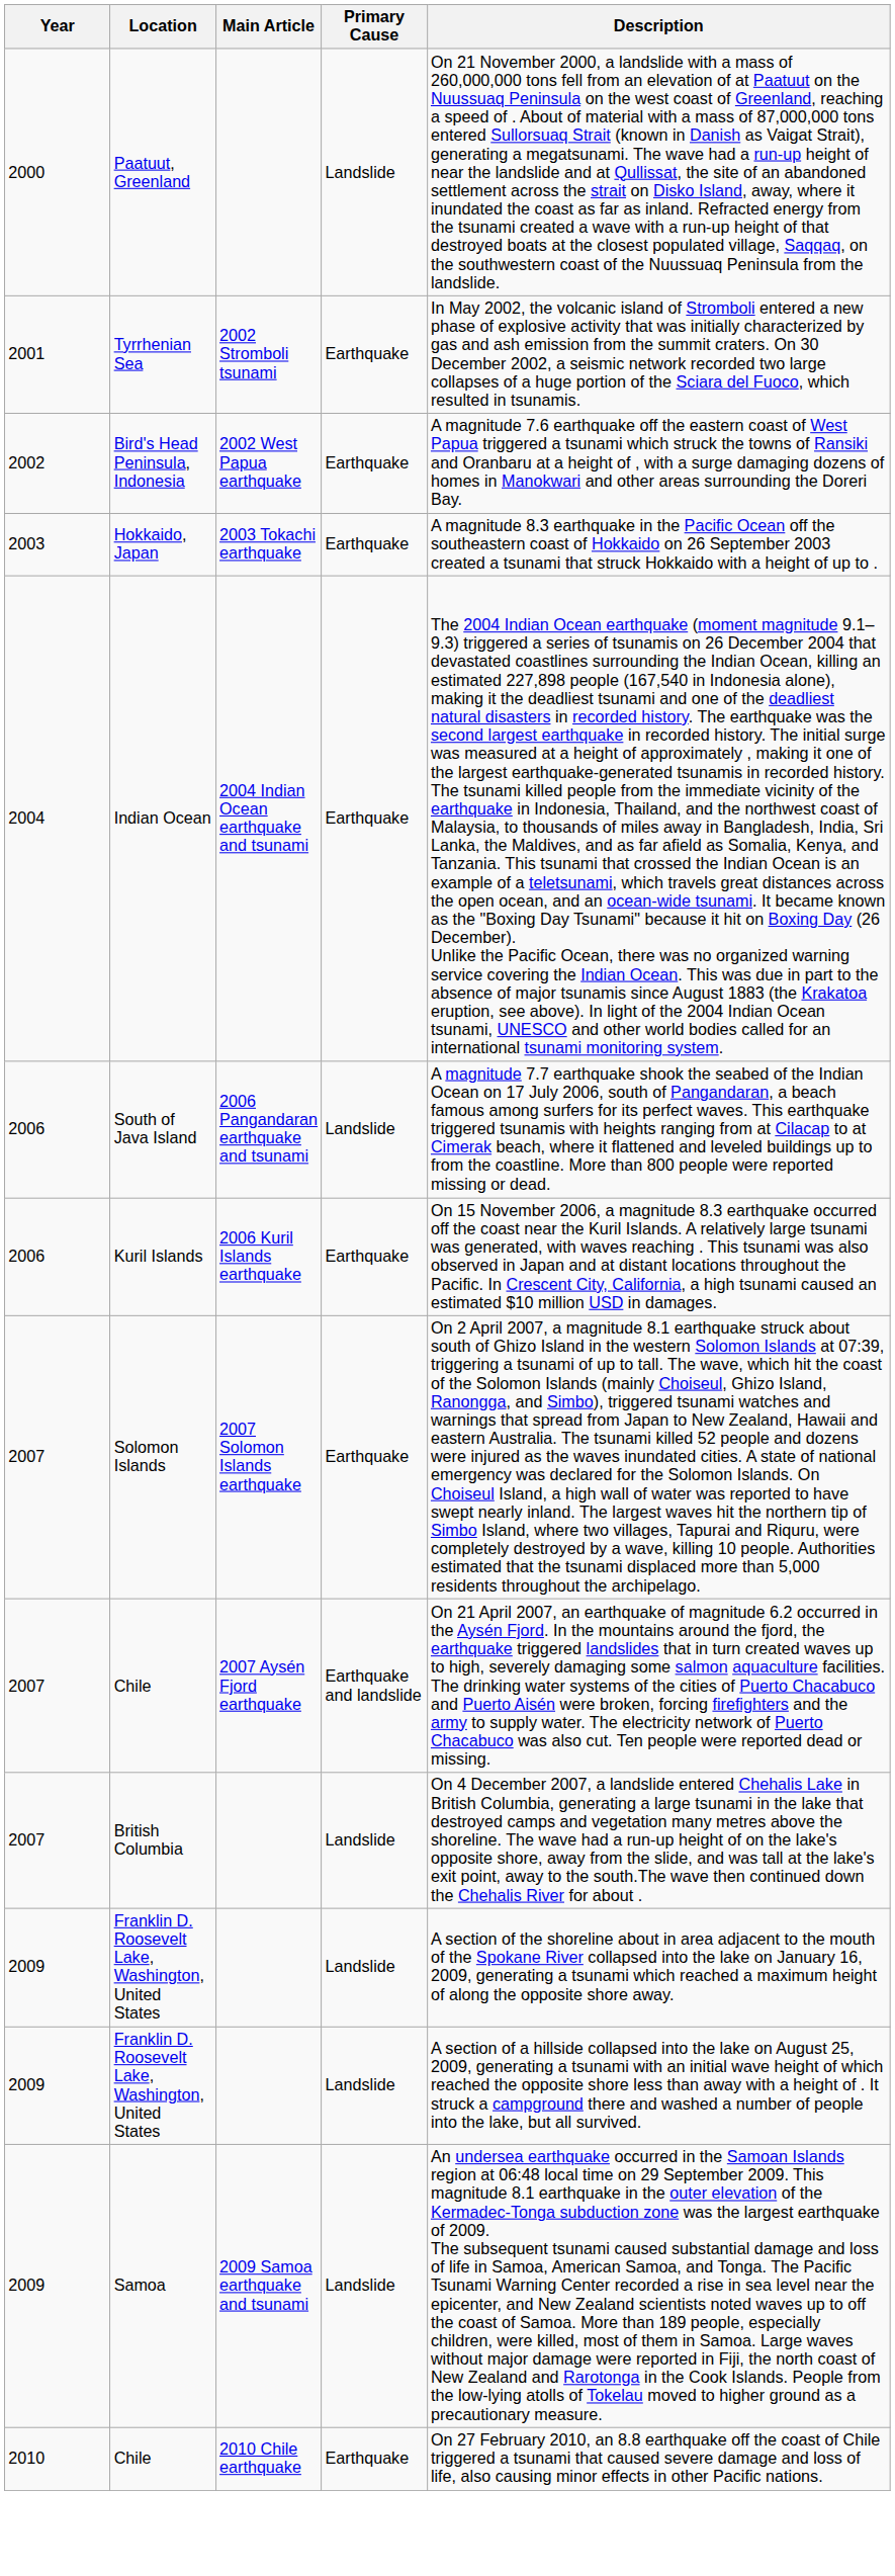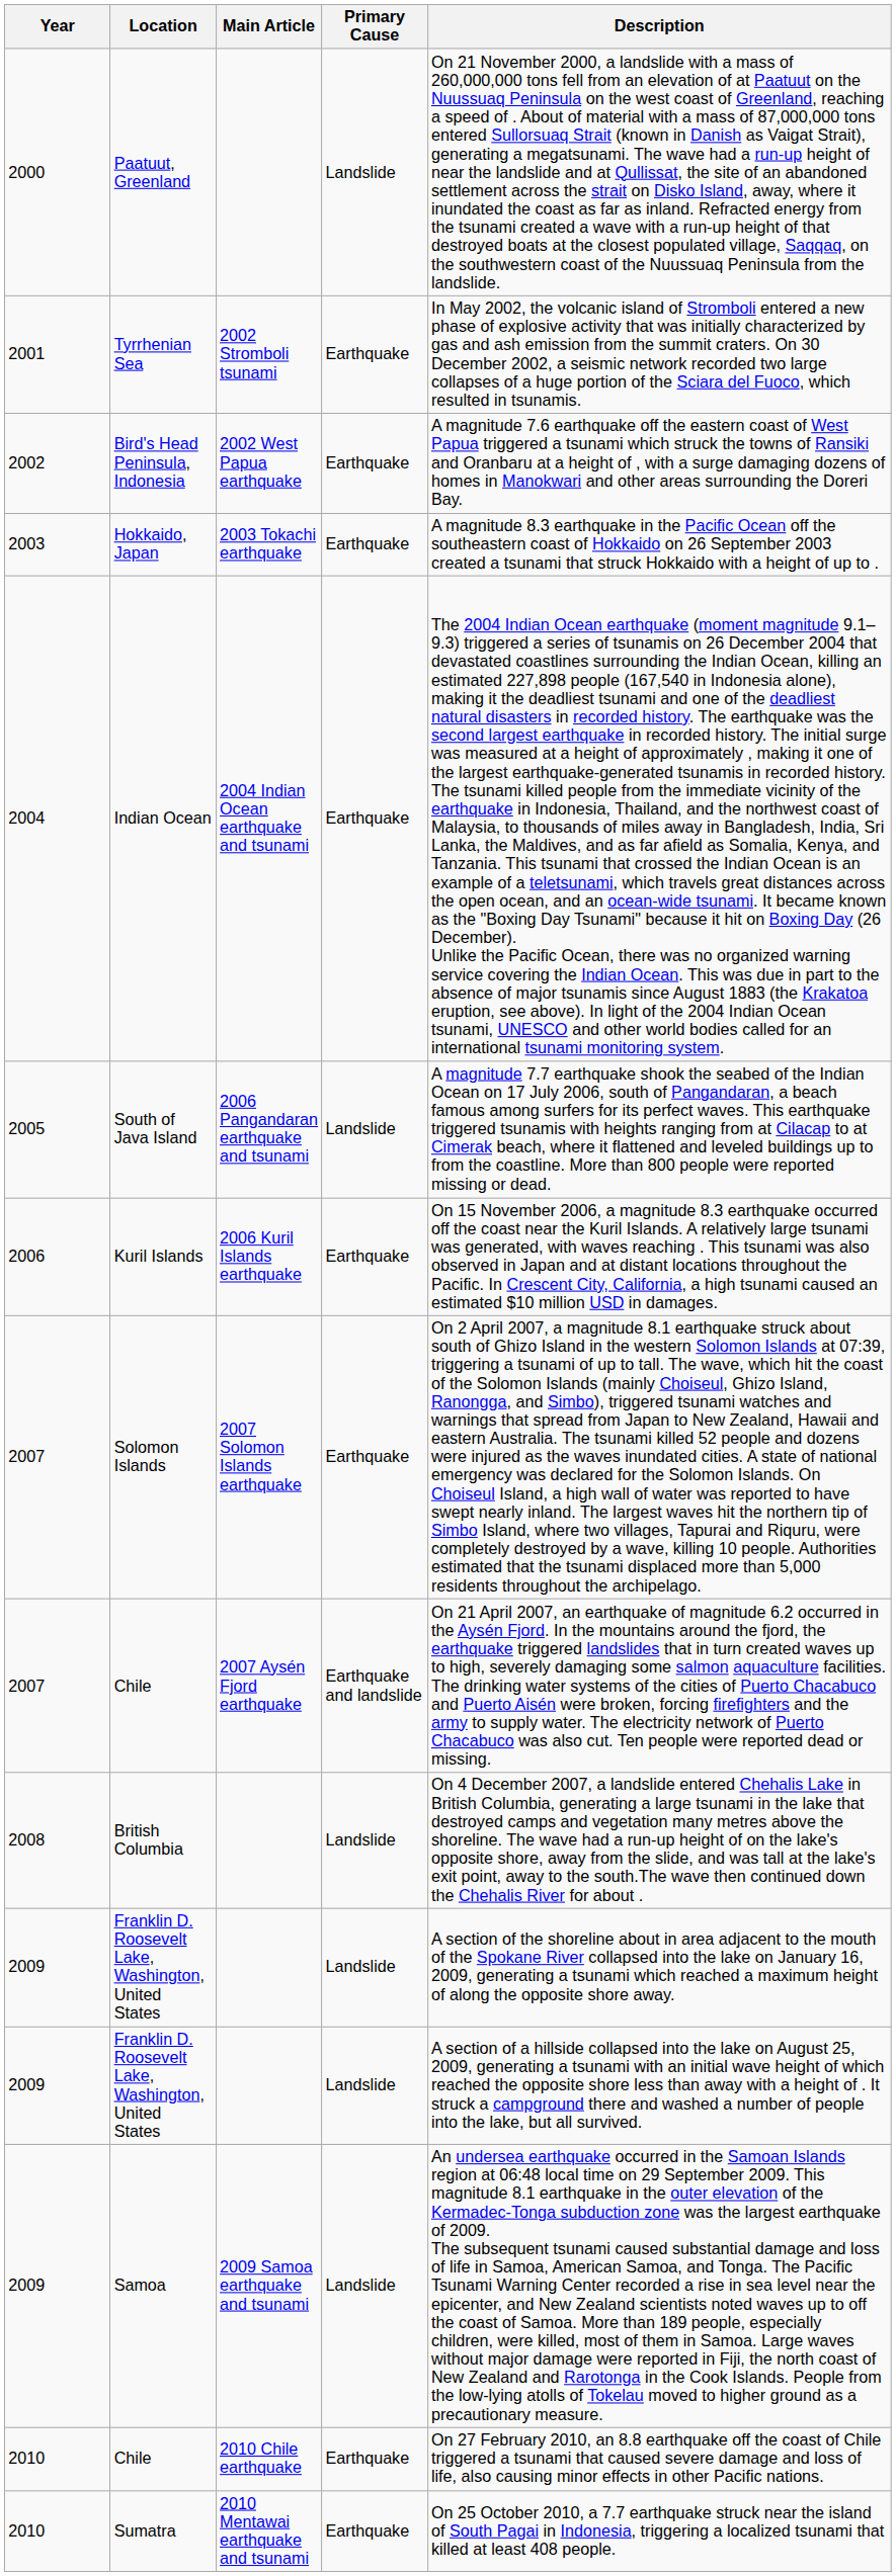 <table class="wikitable sortable">
 <tr>
 <th style="width:6em;">Year</th>
 <th style="width:6em;">Location</th>
 <th style="width:6em;">Main Article</th>
 <th style="width:6em;">Primary Cause</th>
 <th>Description</th>
 </tr>
 <tr>
 <td>2000</td>
 <td><a href='#'>Paatuut</a>, <a href='#'>Greenland</a></td>
 <td></td>
 <td>Landslide</td>
 <td>On 21 November 2000, a  landslide with a mass of 260,000,000 tons fell from an elevation of  at <a href='#'>Paatuut</a> on the <a href='#'>Nuussuaq Peninsula</a> on the west coast of <a href='#'>Greenland</a>, reaching a speed of . About  of material with a mass of 87,000,000 tons entered <a href='#'>Sullorsuaq Strait</a> (known in <a href='#'>Danish</a> as Vaigat Strait), generating a megatsunami. The wave had a <a href='#'>run-up</a> height of  near the landslide and  at <a href='#'>Qullissat</a>, the site of an abandoned settlement across the <a href='#'>strait</a> on <a href='#'>Disko Island</a>,  away, where it inundated the coast as far as  inland. Refracted energy from the tsunami created a wave with a run-up height of  that destroyed boats at the closest populated village, <a href='#'>Saqqaq</a>, on the southwestern coast of the Nuussuaq Peninsula  from the landslide.</td>
 </tr>
 <tr>
 <td>2001</td>
 <td><a href='#'>Tyrrhenian Sea</a></td>
 <td><a href='#'>2002 Stromboli tsunami</a></td>
 <td>Earthquake</td>
 <td>In May 2002, the volcanic island of <a href='#'>Stromboli</a> entered a new phase of explosive activity that was initially characterized by gas and ash emission from the summit craters. On 30 December 2002, a seismic network recorded two large collapses of a huge portion of the <a href='#'>Sciara del Fuoco</a>, which resulted in tsunamis.</td>
 </tr>
 <tr>
 <td>2002</td>
 <td><a href='#'>Bird's Head Peninsula</a>, <a href='#'>Indonesia</a></td>
 <td><a href='#'>2002 West Papua earthquake</a></td>
 <td>Earthquake</td>
 <td>A magnitude 7.6 earthquake off the eastern coast of <a href='#'>West Papua</a> triggered a tsunami which struck the towns of <a href='#'>Ransiki</a> and Oranbaru at a height of , with a  surge damaging dozens of homes in <a href='#'>Manokwari</a> and other areas surrounding the Doreri Bay.</td>
 </tr>
 <tr>
 <td>2003</td>
 <td><a href='#'>Hokkaido</a>, <a href='#'>Japan</a></td>
 <td><a href='#'>2003 Tokachi earthquake</a></td>
 <td>Earthquake</td>
 <td>A magnitude 8.3 earthquake in the <a href='#'>Pacific Ocean</a> off the southeastern coast of <a href='#'>Hokkaido</a> on 26 September 2003 created a tsunami that struck Hokkaido with a height of up to .</td>
 </tr>
 <tr>
 <td>2004</td>
 <td>Indian Ocean</td>
 <td><a href='#'>2004 Indian Ocean earthquake and tsunami</a></td>
 <td>Earthquake</td>
 <td><br><br>The <a href='#'>2004 Indian Ocean earthquake</a> (<a href='#'>moment magnitude</a> 9.1–9.3) triggered a series of tsunamis on 26 December 2004 that devastated coastlines surrounding the Indian Ocean, killing an estimated 227,898 people (167,540 in Indonesia alone), making it the deadliest tsunami and one of the <a href='#'>deadliest natural disasters</a> in <a href='#'>recorded history</a>. The earthquake was the <a href='#'>second largest earthquake</a> in recorded history. The initial surge was measured at a height of approximately , making it one of the largest earthquake-generated tsunamis in recorded history. The tsunami killed people from the immediate vicinity of the <a href='#'>earthquake</a> in Indonesia, Thailand, and the northwest coast of Malaysia, to thousands of miles away in Bangladesh, India, Sri Lanka, the Maldives, and as far afield as Somalia, Kenya, and Tanzania. This tsunami that crossed the Indian Ocean is an example of a <a href='#'>teletsunami</a>, which travels great distances across the open ocean, and an <a href='#'>ocean-wide tsunami</a>. It became known as the "Boxing Day Tsunami" because it hit on <a href='#'>Boxing Day</a> (26 December).<br>Unlike the Pacific Ocean, there was no organized warning service covering the <a href='#'>Indian Ocean</a>. This was due in part to the absence of major tsunamis since August 1883 (the <a href='#'>Krakatoa</a> eruption, see above). In light of the 2004 Indian Ocean tsunami, <a href='#'>UNESCO</a> and other world bodies called for an international <a href='#'>tsunami monitoring system</a>.</td>
 </tr>
 <tr>
-<td>2006</td>
+<td>2005</td>
 <td>South of Java Island</td>
 <td><a href='#'>2006 Pangandaran earthquake and tsunami</a></td>
 <td>Landslide</td>
 <td>A <a href='#'>magnitude</a> 7.7 earthquake shook the seabed of the Indian Ocean on 17 July 2006,  south of <a href='#'>Pangandaran</a>, a beach famous among surfers for its perfect waves. This earthquake triggered tsunamis with heights ranging from  at <a href='#'>Cilacap</a> to  at <a href='#'>Cimerak</a> beach, where it flattened and leveled buildings up to  from the coastline. More than 800 people were reported missing or dead.</td>
 </tr>
 <tr>
 <td>2006</td>
 <td>Kuril Islands</td>
 <td><a href='#'>2006 Kuril Islands earthquake</a></td>
 <td>Earthquake</td>
 <td>On 15 November 2006, a magnitude 8.3 earthquake occurred off the coast near the Kuril Islands. A relatively large tsunami was generated, with waves reaching . This tsunami was also observed in Japan and at distant locations throughout the Pacific. In <a href='#'>Crescent City, California</a>, a  high tsunami caused an estimated $10 million <a href='#'>USD</a> in damages.</td>
 </tr>
 <tr>
 <td>2007</td>
 <td>Solomon Islands</td>
 <td><a href='#'>2007 Solomon Islands earthquake</a></td>
 <td>Earthquake</td>
 <td>On 2 April 2007, a magnitude 8.1 earthquake struck about  south of Ghizo Island in the western <a href='#'>Solomon Islands</a> at 07:39, triggering a tsunami of up to  tall. The wave, which hit the coast of the Solomon Islands (mainly <a href='#'>Choiseul</a>, Ghizo Island, <a href='#'>Ranongga</a>, and <a href='#'>Simbo</a>), triggered tsunami watches and warnings that spread from Japan to New Zealand, Hawaii and eastern Australia. The tsunami killed 52 people and dozens were injured as the waves inundated cities. A state of national emergency was declared for the Solomon Islands. On <a href='#'>Choiseul</a> Island, a  high wall of water was reported to have swept nearly  inland. The largest waves hit the northern tip of <a href='#'>Simbo</a> Island, where two villages, Tapurai and Riquru, were completely destroyed by a  wave, killing 10 people. Authorities estimated that the tsunami displaced more than 5,000 residents throughout the archipelago.</td>
 </tr>
 <tr>
 <td>2007</td>
 <td>Chile</td>
 <td><a href='#'>2007 Aysén Fjord earthquake</a></td>
 <td>Earthquake and landslide</td>
 <td>On 21 April 2007, an earthquake of magnitude 6.2 occurred in the <a href='#'>Aysén Fjord</a>. In the mountains around the fjord, the <a href='#'>earthquake</a> triggered <a href='#'>landslides</a> that in turn created waves up to  high, severely damaging some <a href='#'>salmon</a> <a href='#'>aquaculture</a> facilities. The drinking water systems of the cities of <a href='#'>Puerto Chacabuco</a> and <a href='#'>Puerto Aisén</a> were broken, forcing <a href='#'>firefighters</a> and the <a href='#'>army</a> to supply water. The electricity network of <a href='#'>Puerto Chacabuco</a> was also cut. Ten people were reported dead or missing.</td>
 </tr>
 <tr>
-<td>2007</td>
+<td>2008</td>
 <td>British Columbia</td>
 <td></td>
 <td>Landslide</td>
 <td>On 4 December 2007, a landslide entered <a href='#'>Chehalis Lake</a> in British Columbia, generating a large tsunami in the lake that destroyed camps and vegetation many metres above the shoreline. The wave had a run-up height of  on the lake's opposite shore,  away from the slide, and was  tall at the lake's exit point,  away to the south.The wave then continued down the <a href='#'>Chehalis River</a> for about .</td>
 </tr>
 <tr>
 <td>2009</td>
 <td><a href='#'>Franklin D. Roosevelt Lake</a>, <a href='#'>Washington</a>, United States</td>
 <td></td>
 <td>Landslide</td>
 <td>A section of the shoreline about  in area adjacent to the mouth of the <a href='#'>Spokane River</a> collapsed into the lake on January 16, 2009, generating a tsunami which reached a maximum height of  along the opposite shore  away.</td>
 </tr>
 <tr>
 <td>2009</td>
 <td><a href='#'>Franklin D. Roosevelt Lake</a>, <a href='#'>Washington</a>, United States</td>
 <td></td>
 <td>Landslide</td>
 <td>A section of a hillside collapsed into the lake on August 25, 2009, generating a tsunami with an initial wave height of  which reached the opposite shore less than  away with a height of . It struck a <a href='#'>campground</a> there and washed a number of people into the lake, but all survived.</td>
 </tr>
 <tr>
 <td>2009</td>
 <td>Samoa</td>
 <td><a href='#'>2009 Samoa earthquake and tsunami</a></td>
 <td>Landslide</td>
 <td>An <a href='#'>undersea earthquake</a> occurred in the <a href='#'>Samoan Islands</a> region at 06:48 local time on 29 September 2009. This magnitude 8.1 earthquake in the <a href='#'>outer elevation</a> of the <a href='#'>Kermadec-Tonga subduction zone</a> was the largest earthquake of 2009.<br>The subsequent tsunami caused substantial damage and loss of life in Samoa, American Samoa, and Tonga. The Pacific Tsunami Warning Center recorded a  rise in sea level near the epicenter, and New Zealand scientists noted waves up to  off the coast of Samoa. More than 189 people, especially children, were killed, most of them in Samoa. Large waves without major damage were reported in Fiji, the north coast of New Zealand and <a href='#'>Rarotonga</a> in the Cook Islands. People from the low-lying atolls of <a href='#'>Tokelau</a> moved to higher ground as a precautionary measure.</td>
 </tr>
 <tr>
 <td>2010</td>
 <td>Chile</td>
 <td><a href='#'>2010 Chile earthquake</a></td>
 <td>Earthquake</td>
 <td>On 27 February 2010, an 8.8 earthquake off the coast of Chile triggered a tsunami that caused severe damage and loss of life, also causing minor effects in other Pacific nations.</td>
 </tr>
 <tr>
+<td>2010</td>
+<td>Sumatra</td>
+<td><a href='#'>2010 Mentawai earthquake and tsunami</a></td>
+<td>Earthquake</td>
+<td>On 25 October 2010, a 7.7 earthquake struck near the island of <a href='#'>South Pagai</a> in <a href='#'>Indonesia</a>, triggering a localized tsunami that killed at least 408 people.</td>
+</tr>
+<tr>
 </tr>
 </table>
